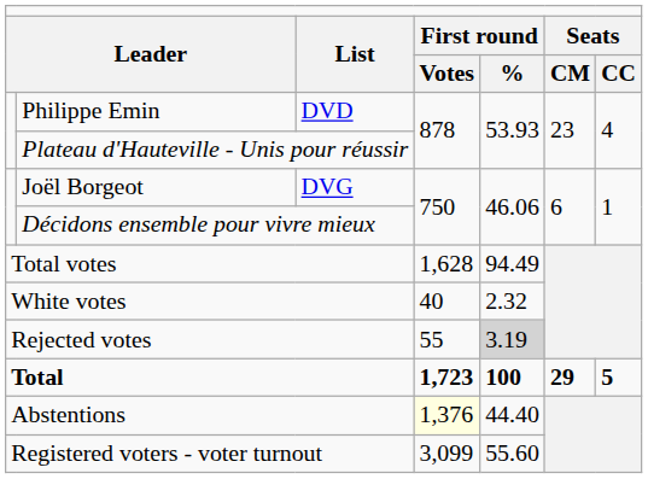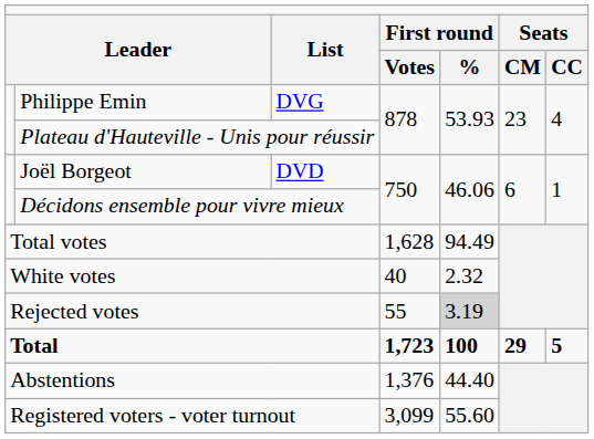 <table class="wikitable">
 <tr>
 <td colspan="7"></td>
 </tr>
 <tr>
 <th colspan="2" rowspan="2">Leader</th>
 <th rowspan="2">List</th>
 <th colspan="2">First round</th>
 <th colspan="2">Seats</th>
 </tr>
 <tr>
 <th>Votes</th>
 <th>%</th>
 <th>CM</th>
 <th>CC</th>
 </tr>
 <tr>
 <td rowspan="2" bgcolor=></td>
 <td>Philippe Emin</td>
-<td><a href='#'>DVD</a></td>
+<td><a href='#'>DVG</a></td>
 <td rowspan="2">878</td>
 <td rowspan="2">53.93</td>
 <td rowspan="2">23</td>
 <td rowspan="2">4</td>
 </tr>
 <tr>
 <td colspan="2"><em>Plateau d'Hauteville - Unis pour réussir</em></td>
 </tr>
 <tr>
 <td rowspan="2" bgcolor=></td>
 <td>Joël Borgeot</td>
-<td><a href='#'>DVG</a></td>
+<td><a href='#'>DVD</a></td>
 <td rowspan="2">750</td>
 <td rowspan="2">46.06</td>
 <td rowspan="2">6</td>
 <td rowspan="2">1</td>
 </tr>
 <tr>
 <td colspan="2"><em>Décidons ensemble pour vivre mieux</em></td>
 </tr>
 <tr>
 <td colspan="3">Total votes</td>
 <td>1,628</td>
 <td>94.49</td>
 <th colspan="2" rowspan="3"></th>
 </tr>
 <tr>
 <td colspan="3">White votes</td>
 <td>40</td>
 <td>2.32</td>
 </tr>
 <tr>
 <td colspan="3">Rejected votes</td>
 <td>55</td>
 <td style="background: lightgrey;">3.19</td>
 </tr>
 <tr>
 <td colspan="3"><strong>Total</strong></td>
 <td><strong>1,723</strong></td>
 <td><strong>100</strong></td>
 <td><strong>29</strong></td>
 <td><strong>5</strong></td>
 </tr>
 <tr>
 <td colspan="3">Abstentions</td>
-<td style="background: lightyellow;">1,376</td>
+<td>1,376</td>
 <td>44.40</td>
 <th colspan="2" rowspan="2"></th>
 </tr>
 <tr>
 <td colspan="3">Registered voters - voter turnout</td>
 <td>3,099</td>
 <td>55.60</td>
 </tr>
 </table>
